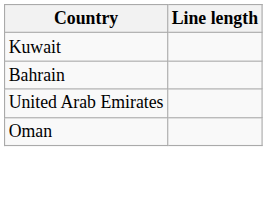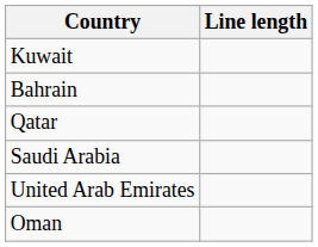 <table class="wikitable">
 <tr>
 <th>Country</th>
 <th>Line length</th>
 </tr>
 <tr>
 <td>Kuwait</td>
 <td></td>
 </tr>
 <tr>
 <td>Bahrain</td>
 <td></td>
 </tr>
 <tr>
+<td>Qatar</td>
+<td></td>
+</tr>
+<tr>
+<td>Saudi Arabia</td>
+<td></td>
+</tr>
+<tr>
 <td>United  Arab Emirates</td>
 <td></td>
 </tr>
 <tr>
 <td>Oman</td>
 <td></td>
 </tr>
 </table>
